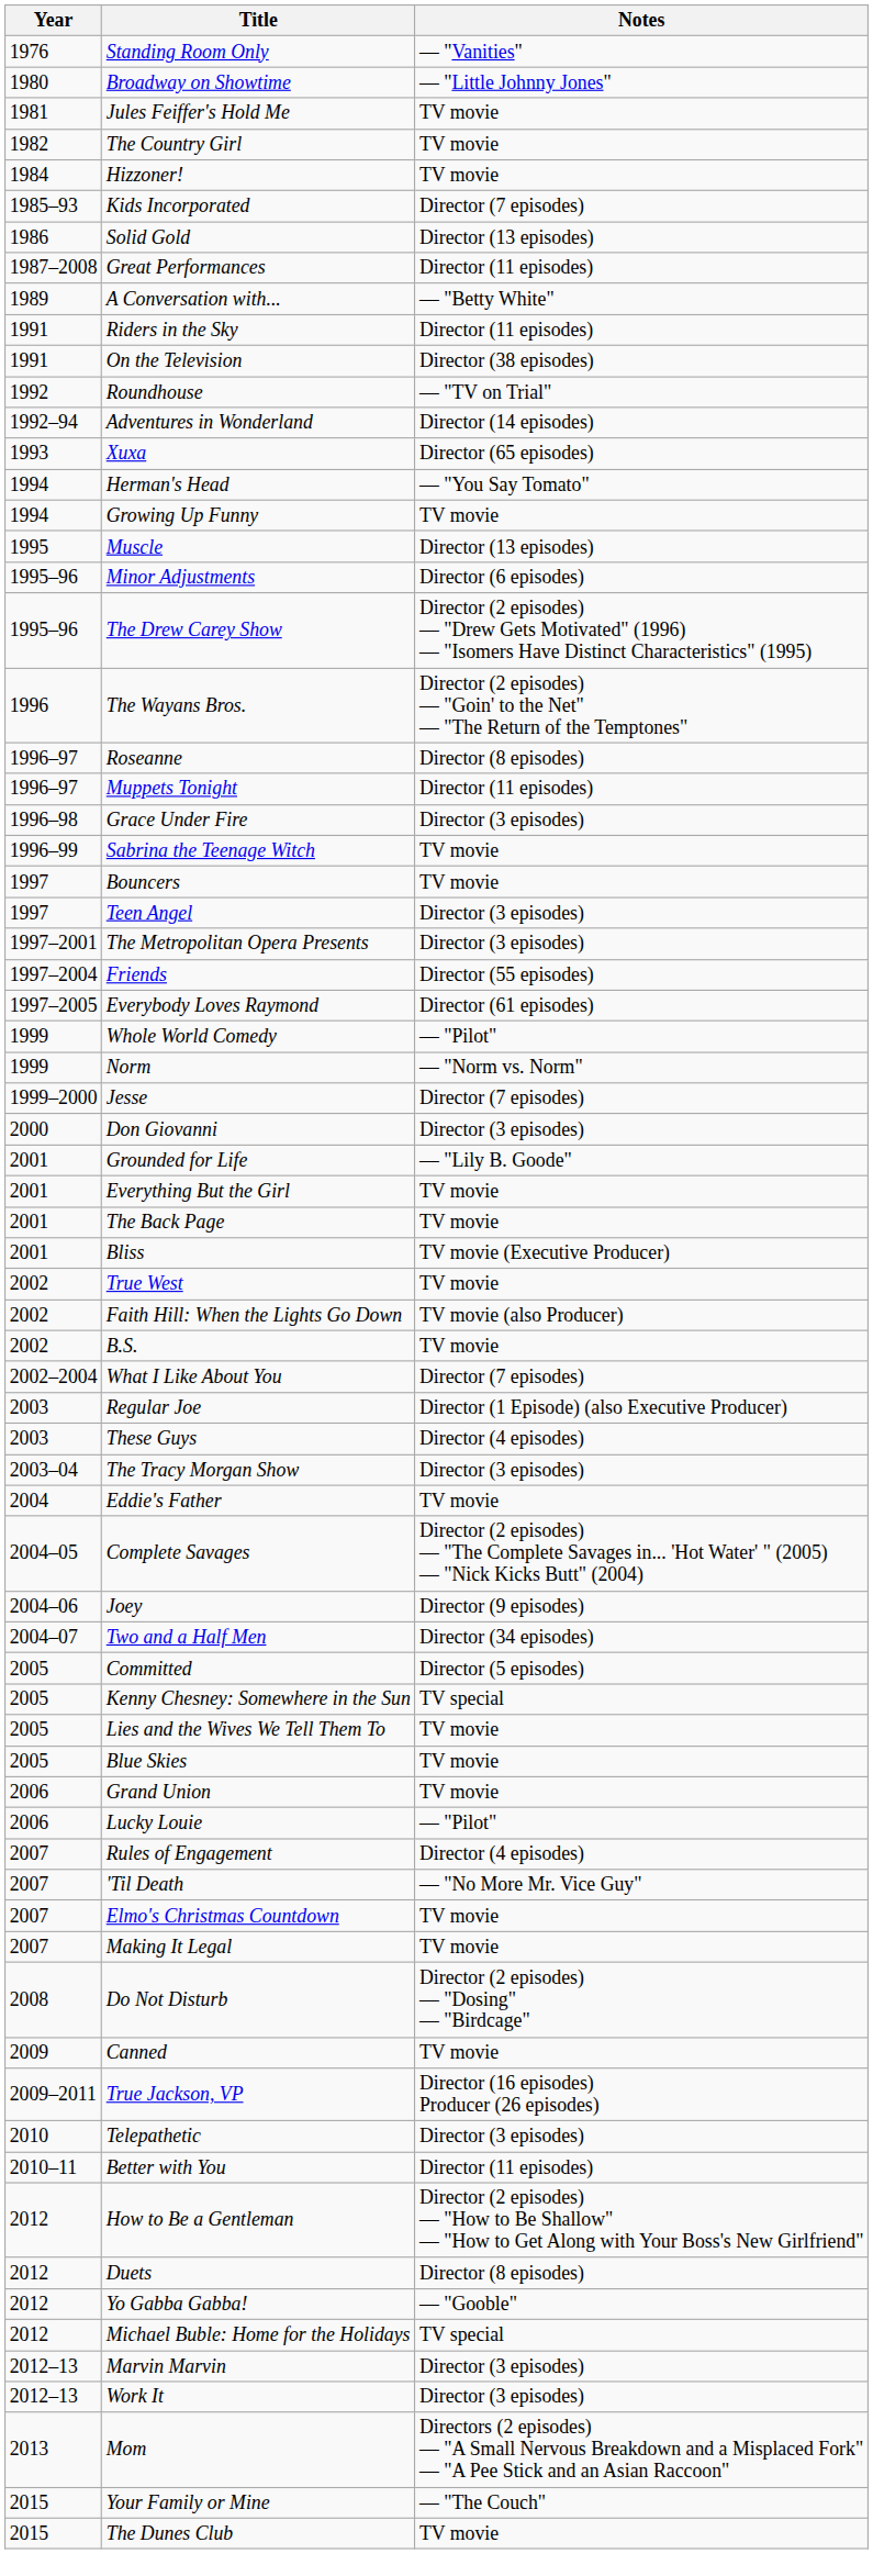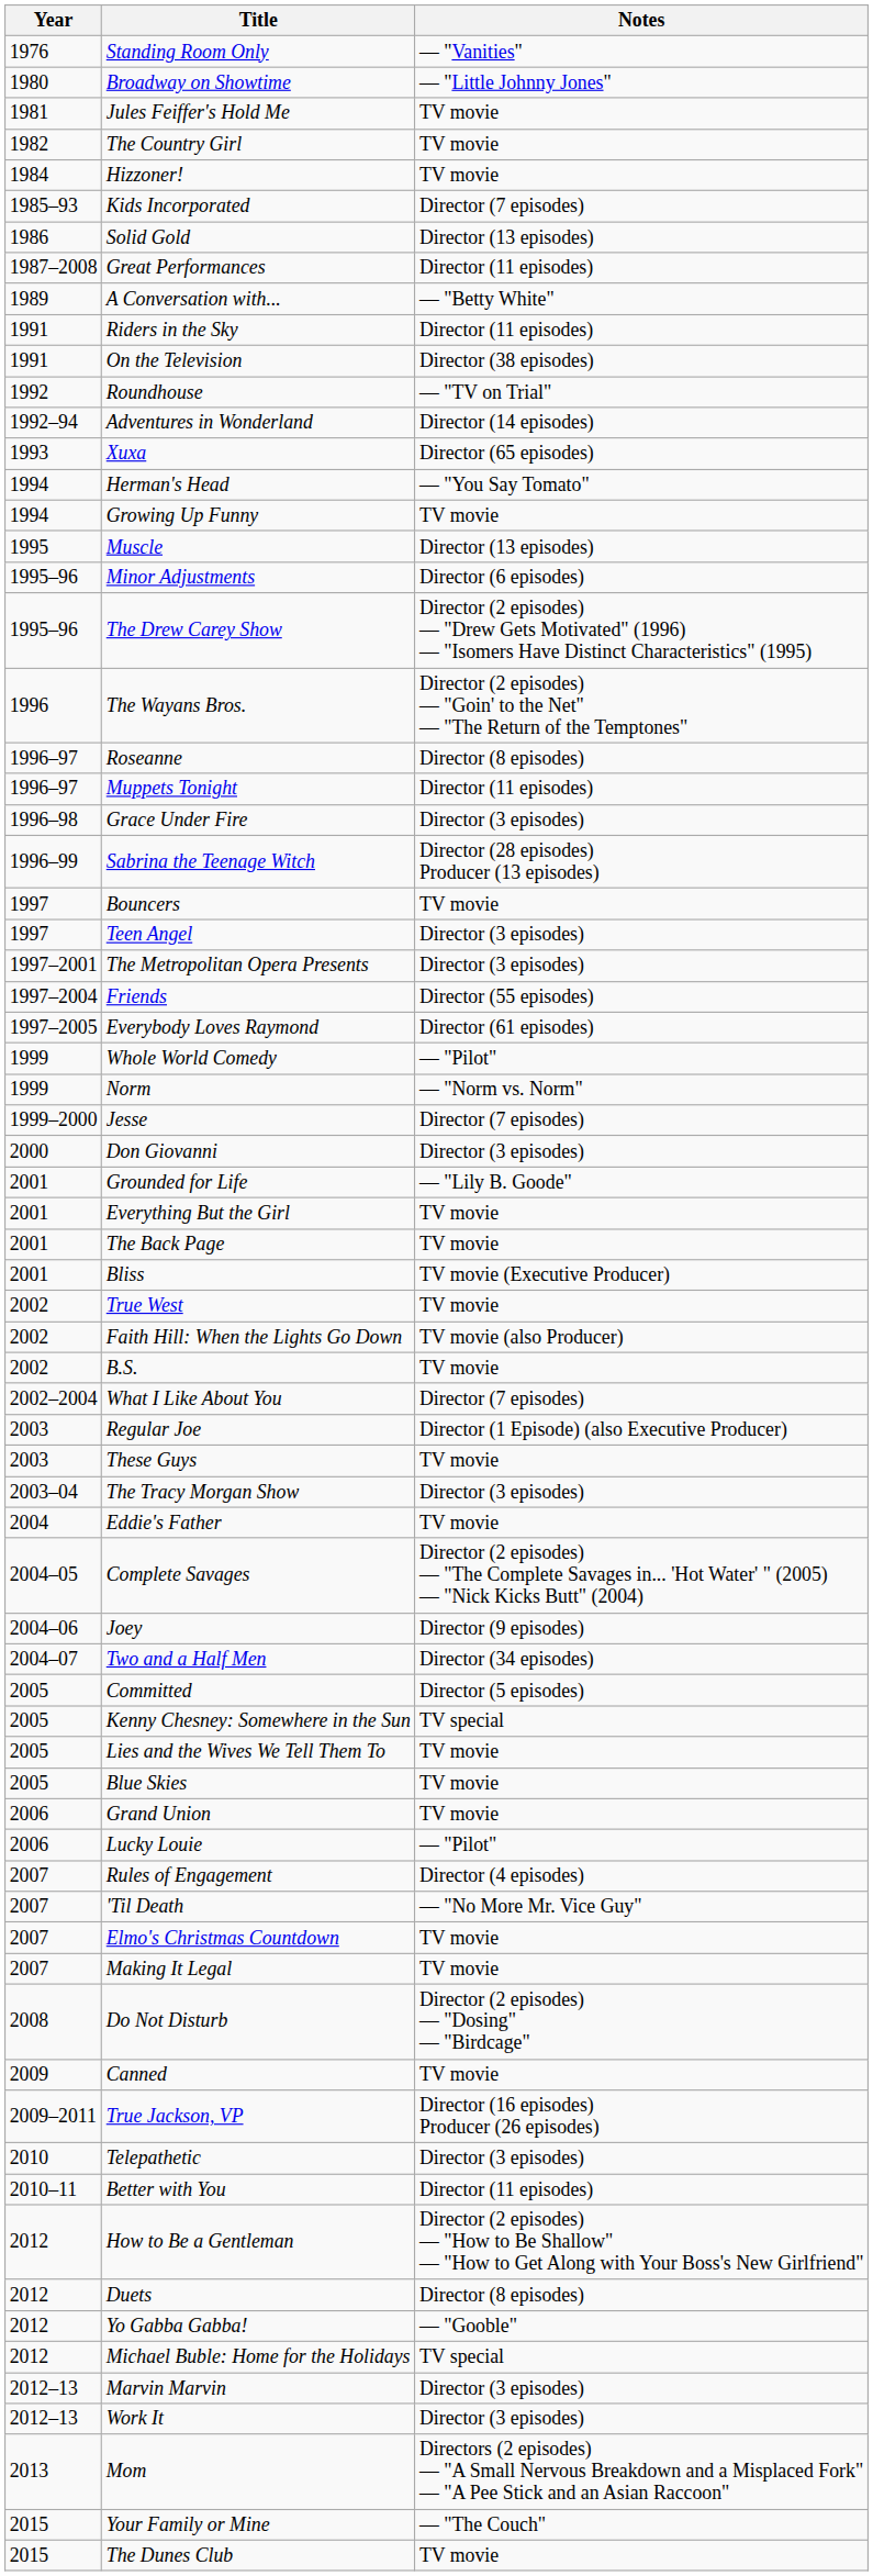 <table class="wikitable">
 <tr>
 <th>Year</th>
 <th>Title</th>
 <th>Notes</th>
 </tr>
 <tr>
 <td>1976</td>
 <td><em><a href='#'>Standing Room Only</a></em></td>
 <td>— "<a href='#'>Vanities</a>"</td>
 </tr>
 <tr>
 <td>1980</td>
 <td><em><a href='#'>Broadway on Showtime</a></em></td>
 <td>— "<a href='#'>Little Johnny Jones</a>"</td>
 </tr>
 <tr>
 <td>1981</td>
 <td><em>Jules Feiffer's Hold Me</em></td>
 <td>TV movie</td>
 </tr>
 <tr>
 <td>1982</td>
 <td><em>The Country Girl</em></td>
 <td>TV movie</td>
 </tr>
 <tr>
 <td>1984</td>
 <td><em>Hizzoner!</em></td>
 <td>TV movie</td>
 </tr>
 <tr>
 <td>1985–93</td>
 <td><em>Kids Incorporated</em></td>
 <td>Director (7 episodes)</td>
 </tr>
 <tr>
 <td>1986</td>
 <td><em>Solid Gold</em></td>
 <td>Director (13 episodes)</td>
 </tr>
 <tr>
 <td>1987–2008</td>
 <td><em>Great Performances</em></td>
 <td>Director (11 episodes)</td>
 </tr>
 <tr>
 <td>1989</td>
 <td><em>A Conversation with...</em></td>
 <td>— "Betty White"</td>
 </tr>
 <tr>
 <td>1991</td>
 <td><em>Riders in the Sky</em></td>
 <td>Director (11 episodes)</td>
 </tr>
 <tr>
 <td>1991</td>
 <td><em>On the Television</em></td>
 <td>Director (38 episodes)</td>
 </tr>
 <tr>
 <td>1992</td>
 <td><em>Roundhouse</em></td>
 <td>— "TV on Trial"</td>
 </tr>
 <tr>
 <td>1992–94</td>
 <td><em>Adventures in Wonderland</em></td>
 <td>Director (14 episodes)</td>
 </tr>
 <tr>
 <td>1993</td>
 <td><em><a href='#'>Xuxa</a></em></td>
 <td>Director (65 episodes)</td>
 </tr>
 <tr>
 <td>1994</td>
 <td><em>Herman's Head</em></td>
 <td>— "You Say Tomato"</td>
 </tr>
 <tr>
 <td>1994</td>
 <td><em>Growing Up Funny</em></td>
 <td>TV movie</td>
 </tr>
 <tr>
 <td>1995</td>
 <td><em><a href='#'>Muscle</a></em></td>
 <td>Director (13 episodes)</td>
 </tr>
 <tr>
 <td>1995–96</td>
 <td><em><a href='#'>Minor Adjustments</a></em></td>
 <td>Director (6 episodes)</td>
 </tr>
 <tr>
 <td>1995–96</td>
 <td><em><a href='#'>The Drew Carey Show</a></em></td>
 <td>Director (2 episodes)<br>— "Drew Gets Motivated" (1996)<br>— "Isomers Have Distinct Characteristics" (1995)</td>
 </tr>
 <tr>
 <td>1996</td>
 <td><em>The Wayans Bros.</em></td>
 <td>Director (2 episodes)<br>— "Goin' to the Net"<br>— "The Return of the Temptones"</td>
 </tr>
 <tr>
 <td>1996–97</td>
 <td><em>Roseanne</em></td>
 <td>Director (8 episodes)</td>
 </tr>
 <tr>
 <td>1996–97</td>
 <td><em><a href='#'>Muppets Tonight</a></em></td>
 <td>Director (11 episodes)</td>
 </tr>
 <tr>
 <td>1996–98</td>
 <td><em>Grace Under Fire</em></td>
 <td>Director (3 episodes)</td>
 </tr>
 <tr>
 <td>1996–99</td>
 <td><em><a href='#'>Sabrina the Teenage Witch</a></em></td>
-<td>TV movie</td>
+<td>Director (28 episodes)<br>Producer (13 episodes)</td>
 </tr>
 <tr>
 <td>1997</td>
 <td><em>Bouncers</em></td>
 <td>TV movie</td>
 </tr>
 <tr>
 <td>1997</td>
 <td><em><a href='#'>Teen Angel</a></em></td>
 <td>Director (3 episodes)</td>
 </tr>
 <tr>
 <td>1997–2001</td>
 <td><em>The Metropolitan Opera Presents</em></td>
 <td>Director (3 episodes)</td>
 </tr>
 <tr>
 <td>1997–2004</td>
 <td><em><a href='#'>Friends</a></em></td>
 <td>Director (55 episodes)</td>
 </tr>
 <tr>
 <td>1997–2005</td>
 <td><em>Everybody Loves Raymond</em></td>
 <td>Director (61 episodes)</td>
 </tr>
 <tr>
 <td>1999</td>
 <td><em>Whole World Comedy</em></td>
 <td>— "Pilot"</td>
 </tr>
 <tr>
 <td>1999</td>
 <td><em>Norm</em></td>
 <td>— "Norm vs. Norm"</td>
 </tr>
 <tr>
 <td>1999–2000</td>
 <td><em>Jesse</em></td>
 <td>Director (7 episodes)</td>
 </tr>
 <tr>
 <td>2000</td>
 <td><em>Don Giovanni</em></td>
 <td>Director (3 episodes)</td>
 </tr>
 <tr>
 <td>2001</td>
 <td><em>Grounded for Life</em></td>
 <td>— "Lily B. Goode"</td>
 </tr>
 <tr>
 <td>2001</td>
 <td><em>Everything But the Girl</em></td>
 <td>TV movie</td>
 </tr>
 <tr>
 <td>2001</td>
 <td><em>The Back Page</em></td>
 <td>TV movie</td>
 </tr>
 <tr>
 <td>2001</td>
 <td><em>Bliss</em></td>
 <td>TV movie (Executive Producer)</td>
 </tr>
 <tr>
 <td>2002</td>
 <td><em><a href='#'>True West</a></em></td>
 <td>TV movie</td>
 </tr>
 <tr>
 <td>2002</td>
 <td><em>Faith Hill: When the Lights Go Down</em></td>
 <td>TV movie (also Producer)</td>
 </tr>
 <tr>
 <td>2002</td>
 <td><em>B.S.</em></td>
 <td>TV movie</td>
 </tr>
 <tr>
 <td>2002–2004</td>
 <td><em>What I Like About You</em></td>
 <td>Director (7 episodes)</td>
 </tr>
 <tr>
 <td>2003</td>
 <td><em>Regular Joe</em></td>
 <td>Director (1 Episode) (also Executive Producer)</td>
 </tr>
 <tr>
 <td>2003</td>
 <td><em>These Guys</em></td>
-<td>Director (4 episodes)</td>
+<td>TV movie</td>
 </tr>
 <tr>
 <td>2003–04</td>
 <td><em>The Tracy Morgan Show</em></td>
 <td>Director (3 episodes)</td>
 </tr>
 <tr>
 <td>2004</td>
 <td><em>Eddie's Father</em></td>
 <td>TV movie</td>
 </tr>
 <tr>
 <td>2004–05</td>
 <td><em>Complete Savages</em></td>
 <td>Director (2 episodes)<br>— "The Complete Savages in... 'Hot Water' " (2005)<br>— "Nick Kicks Butt" (2004)</td>
 </tr>
 <tr>
 <td>2004–06</td>
 <td><em>Joey</em></td>
 <td>Director (9 episodes)</td>
 </tr>
 <tr>
 <td>2004–07</td>
 <td><em><a href='#'>Two and a Half Men</a></em></td>
 <td>Director (34 episodes)</td>
 </tr>
 <tr>
 <td>2005</td>
 <td><em>Committed</em></td>
 <td>Director (5 episodes)</td>
 </tr>
 <tr>
 <td>2005</td>
 <td><em>Kenny Chesney: Somewhere in the Sun</em></td>
 <td>TV special</td>
 </tr>
 <tr>
 <td>2005</td>
 <td><em>Lies and the Wives We Tell Them To</em></td>
 <td>TV movie</td>
 </tr>
 <tr>
 <td>2005</td>
 <td><em>Blue Skies</em></td>
 <td>TV movie</td>
 </tr>
 <tr>
 <td>2006</td>
 <td><em>Grand Union</em></td>
 <td>TV movie</td>
 </tr>
 <tr>
 <td>2006</td>
 <td><em>Lucky Louie</em></td>
 <td>— "Pilot"</td>
 </tr>
 <tr>
 <td>2007</td>
 <td><em>Rules of Engagement</em></td>
 <td>Director (4 episodes)</td>
 </tr>
 <tr>
 <td>2007</td>
 <td><em>'Til Death</em></td>
 <td>— "No More Mr. Vice Guy"</td>
 </tr>
 <tr>
 <td>2007</td>
 <td><em><a href='#'>Elmo's Christmas Countdown</a></em></td>
 <td>TV movie</td>
 </tr>
 <tr>
 <td>2007</td>
 <td><em>Making It Legal</em></td>
 <td>TV movie</td>
 </tr>
 <tr>
 <td>2008</td>
 <td><em>Do Not Disturb</em></td>
 <td>Director (2 episodes)<br>— "Dosing"<br>— "Birdcage"</td>
 </tr>
 <tr>
 <td>2009</td>
 <td><em>Canned</em></td>
 <td>TV movie</td>
 </tr>
 <tr>
 <td>2009–2011</td>
 <td><em><a href='#'>True Jackson, VP</a></em></td>
 <td>Director (16 episodes)<br>Producer (26 episodes)</td>
 </tr>
 <tr>
 <td>2010</td>
 <td><em>Telepathetic</em></td>
 <td>Director (3 episodes)</td>
 </tr>
 <tr>
 <td>2010–11</td>
 <td><em>Better with You</em></td>
 <td>Director (11 episodes)</td>
 </tr>
 <tr>
 <td>2012</td>
 <td><em>How to Be a Gentleman</em></td>
 <td>Director (2 episodes)<br>— "How to Be Shallow"<br>— "How to Get Along with Your Boss's New Girlfriend"</td>
 </tr>
 <tr>
 <td>2012</td>
 <td><em>Duets</em></td>
 <td>Director (8 episodes)</td>
 </tr>
 <tr>
 <td>2012</td>
 <td><em>Yo Gabba Gabba!</em></td>
 <td>— "Gooble"</td>
 </tr>
 <tr>
 <td>2012</td>
 <td><em>Michael Buble: Home for the Holidays</em></td>
 <td>TV special</td>
 </tr>
 <tr>
 <td>2012–13</td>
 <td><em>Marvin Marvin</em></td>
 <td>Director (3 episodes)</td>
 </tr>
 <tr>
 <td>2012–13</td>
 <td><em>Work It</em></td>
 <td>Director (3 episodes)</td>
 </tr>
 <tr>
 <td>2013</td>
 <td><em>Mom</em></td>
 <td>Directors (2 episodes)<br>— "A Small Nervous Breakdown and a Misplaced Fork"<br>— "A Pee Stick and an Asian Raccoon"</td>
 </tr>
 <tr>
 <td>2015</td>
 <td><em>Your Family or Mine</em></td>
 <td>— "The Couch"</td>
 </tr>
 <tr>
 <td>2015</td>
 <td><em>The Dunes Club</em></td>
 <td>TV movie</td>
 </tr>
 </table>
